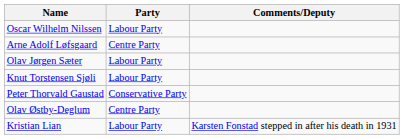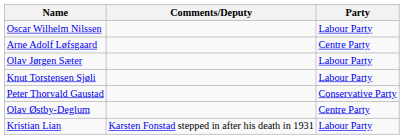 <table class="wikitable">
 <tr>
 <th>Name</th>
+<th>Comments/Deputy</th>
 <th>Party</th>
-<th>Comments/Deputy</th>
 </tr>
 <tr>
 <td><a href='#'>Oscar Wilhelm Nilssen</a></td>
+<td></td>
 <td><a href='#'>Labour Party</a></td>
-<td></td>
 </tr>
 <tr>
 <td><a href='#'>Arne Adolf Løfsgaard</a></td>
+<td></td>
 <td><a href='#'>Centre Party</a></td>
-<td></td>
 </tr>
 <tr>
 <td><a href='#'>Olav Jørgen Sæter</a></td>
+<td></td>
 <td><a href='#'>Labour Party</a></td>
-<td></td>
 </tr>
 <tr>
 <td><a href='#'>Knut Torstensen Sjøli</a></td>
+<td></td>
 <td><a href='#'>Labour Party</a></td>
-<td></td>
 </tr>
 <tr>
 <td><a href='#'>Peter Thorvald Gaustad</a></td>
+<td></td>
 <td><a href='#'>Conservative Party</a></td>
-<td></td>
 </tr>
 <tr>
 <td><a href='#'>Olav Østby-Deglum</a></td>
+<td></td>
 <td><a href='#'>Centre Party</a></td>
-<td></td>
 </tr>
 <tr>
 <td><a href='#'>Kristian Lian</a></td>
+<td><a href='#'>Karsten Fonstad</a> stepped in after his death in 1931</td>
 <td><a href='#'>Labour Party</a></td>
-<td><a href='#'>Karsten Fonstad</a> stepped in after his death in 1931</td>
 </tr>
 </table>
